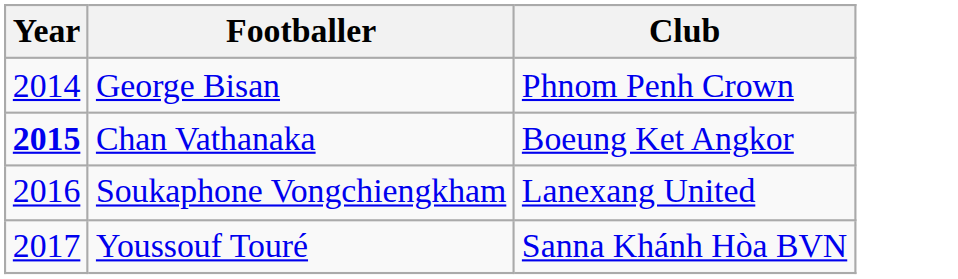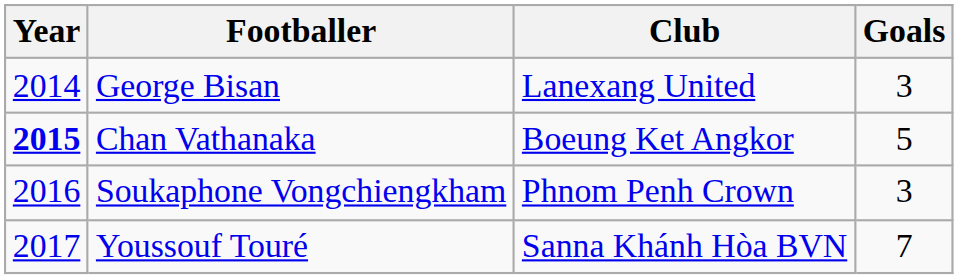 <table class="wikitable">
 <tr>
 <th>Year</th>
 <th>Footballer</th>
 <th>Club</th>
+<th>Goals</th>
 </tr>
 <tr>
 <td align=center><a href='#'>2014</a></td>
 <td> <a href='#'>George Bisan</a></td>
-<td> <a href='#'>Phnom Penh Crown</a></td>
+<td> <a href='#'>Lanexang United</a></td>
+<td align=center>3</td>
 </tr>
 <tr>
 <td align=center><strong><a href='#'>2015</a></strong></td>
 <td> <a href='#'>Chan Vathanaka</a></td>
 <td> <a href='#'>Boeung Ket Angkor</a></td>
+<td align=center>5</td>
 </tr>
 <tr>
 <td align=center><a href='#'>2016</a></td>
 <td> <a href='#'>Soukaphone Vongchiengkham</a></td>
-<td> <a href='#'>Lanexang United</a></td>
+<td> <a href='#'>Phnom Penh Crown</a></td>
+<td align=center>3</td>
 </tr>
 <tr>
 <td align=center><a href='#'>2017</a></td>
 <td> <a href='#'>Youssouf Touré</a></td>
 <td> <a href='#'>Sanna Khánh Hòa BVN</a></td>
+<td align=center>7</td>
 </tr>
 </table>
